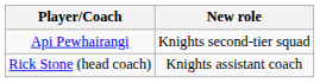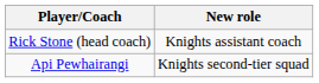 <table class="wikitable sortable" style="text-align: center; font-size:90%">
 <tr style="background:#efefef;">
 <th>Player/Coach</th>
 <th>New role</th>
 </tr>
 <tr>
+<td><a href='#'>Rick Stone</a> (head coach)</td>
+<td>Knights assistant coach</td>
+</tr>
+<tr>
 <td><a href='#'>Api Pewhairangi</a></td>
 <td>Knights second-tier squad</td>
 </tr>
-<tr>
-<td><a href='#'>Rick Stone</a> (head coach)</td>
-<td>Knights assistant coach</td>
-</tr>
 </table>
